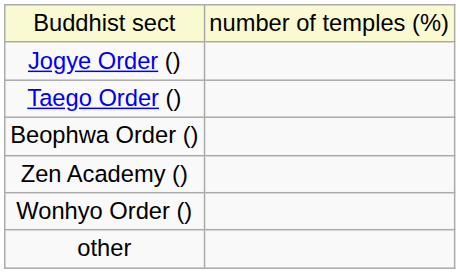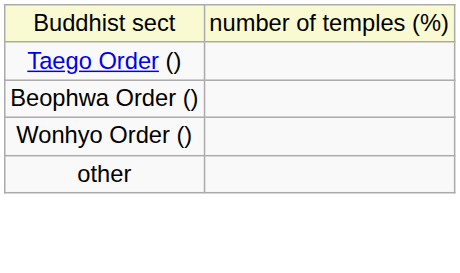 <table class="wikitable" style="text-align: center;">
 <tr>
 <td style="background:#fafad2;">Buddhist sect</td>
 <td style="background:#fafad2;">number of temples (%)</td>
-</tr>
-<tr>
-<td><a href='#'>Jogye Order</a> ()</td>
-<td></td>
 </tr>
 <tr>
 <td><a href='#'>Taego Order</a> ()</td>
 <td></td>
 </tr>
 <tr>
 <td>Beophwa Order ()</td>
-<td></td>
-</tr>
-<tr>
-<td>Zen Academy ()</td>
 <td></td>
 </tr>
 <tr>
 <td>Wonhyo Order ()</td>
 <td></td>
 </tr>
 <tr>
 <td>other</td>
 <td></td>
 </tr>
 </table>
